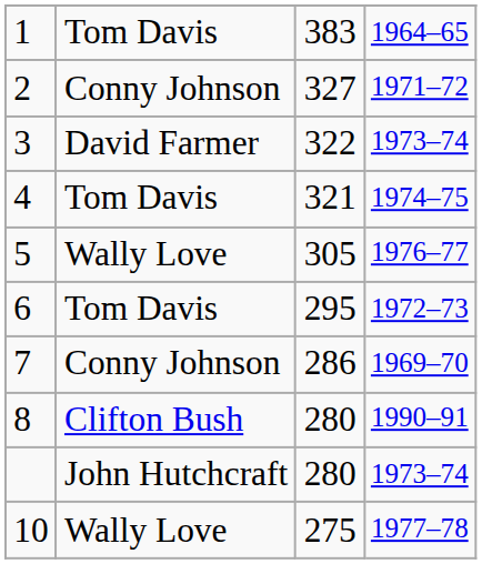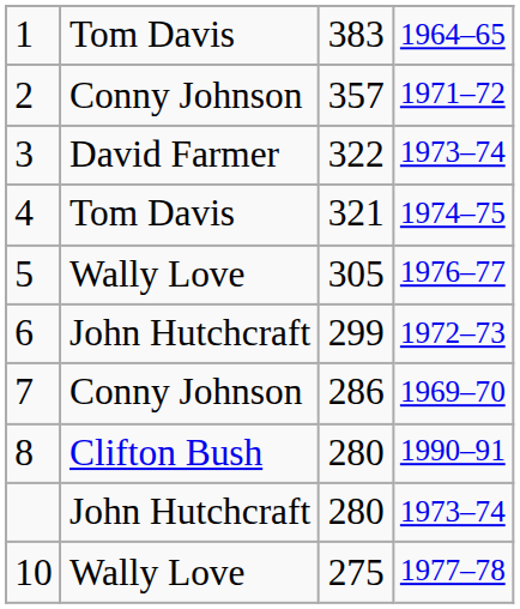 <table class="wikitable">
 <tr>
 </tr>
 <tr>
 <td>1</td>
 <td>Tom Davis</td>
 <td>383</td>
 <td style="font-size:80%;"><a href='#'>1964–65</a></td>
 </tr>
 <tr>
 <td>2</td>
 <td>Conny Johnson</td>
-<td>327</td>
+<td>357</td>
 <td style="font-size:80%;"><a href='#'>1971–72</a></td>
 </tr>
 <tr>
 <td>3</td>
 <td>David Farmer</td>
 <td>322</td>
 <td style="font-size:80%;"><a href='#'>1973–74</a></td>
 </tr>
 <tr>
 <td>4</td>
 <td>Tom Davis</td>
 <td>321</td>
 <td style="font-size:80%;"><a href='#'>1974–75</a></td>
 </tr>
 <tr>
 <td>5</td>
 <td>Wally Love</td>
 <td>305</td>
 <td style="font-size:80%;"><a href='#'>1976–77</a></td>
 </tr>
 <tr>
 <td>6</td>
-<td>Tom Davis</td>
-<td>295</td>
+<td>John Hutchcraft</td>
+<td>299</td>
 <td style="font-size:80%;"><a href='#'>1972–73</a></td>
 </tr>
 <tr>
 <td>7</td>
 <td>Conny Johnson</td>
 <td>286</td>
 <td style="font-size:80%;"><a href='#'>1969–70</a></td>
 </tr>
 <tr>
 <td>8</td>
 <td><a href='#'>Clifton Bush</a></td>
 <td>280</td>
 <td style="font-size:80%;"><a href='#'>1990–91</a></td>
 </tr>
 <tr>
 <td></td>
 <td>John Hutchcraft</td>
 <td>280</td>
 <td style="font-size:80%;"><a href='#'>1973–74</a></td>
 </tr>
 <tr>
 <td>10</td>
 <td>Wally Love</td>
 <td>275</td>
 <td style="font-size:80%;"><a href='#'>1977–78</a></td>
 </tr>
 </table>
